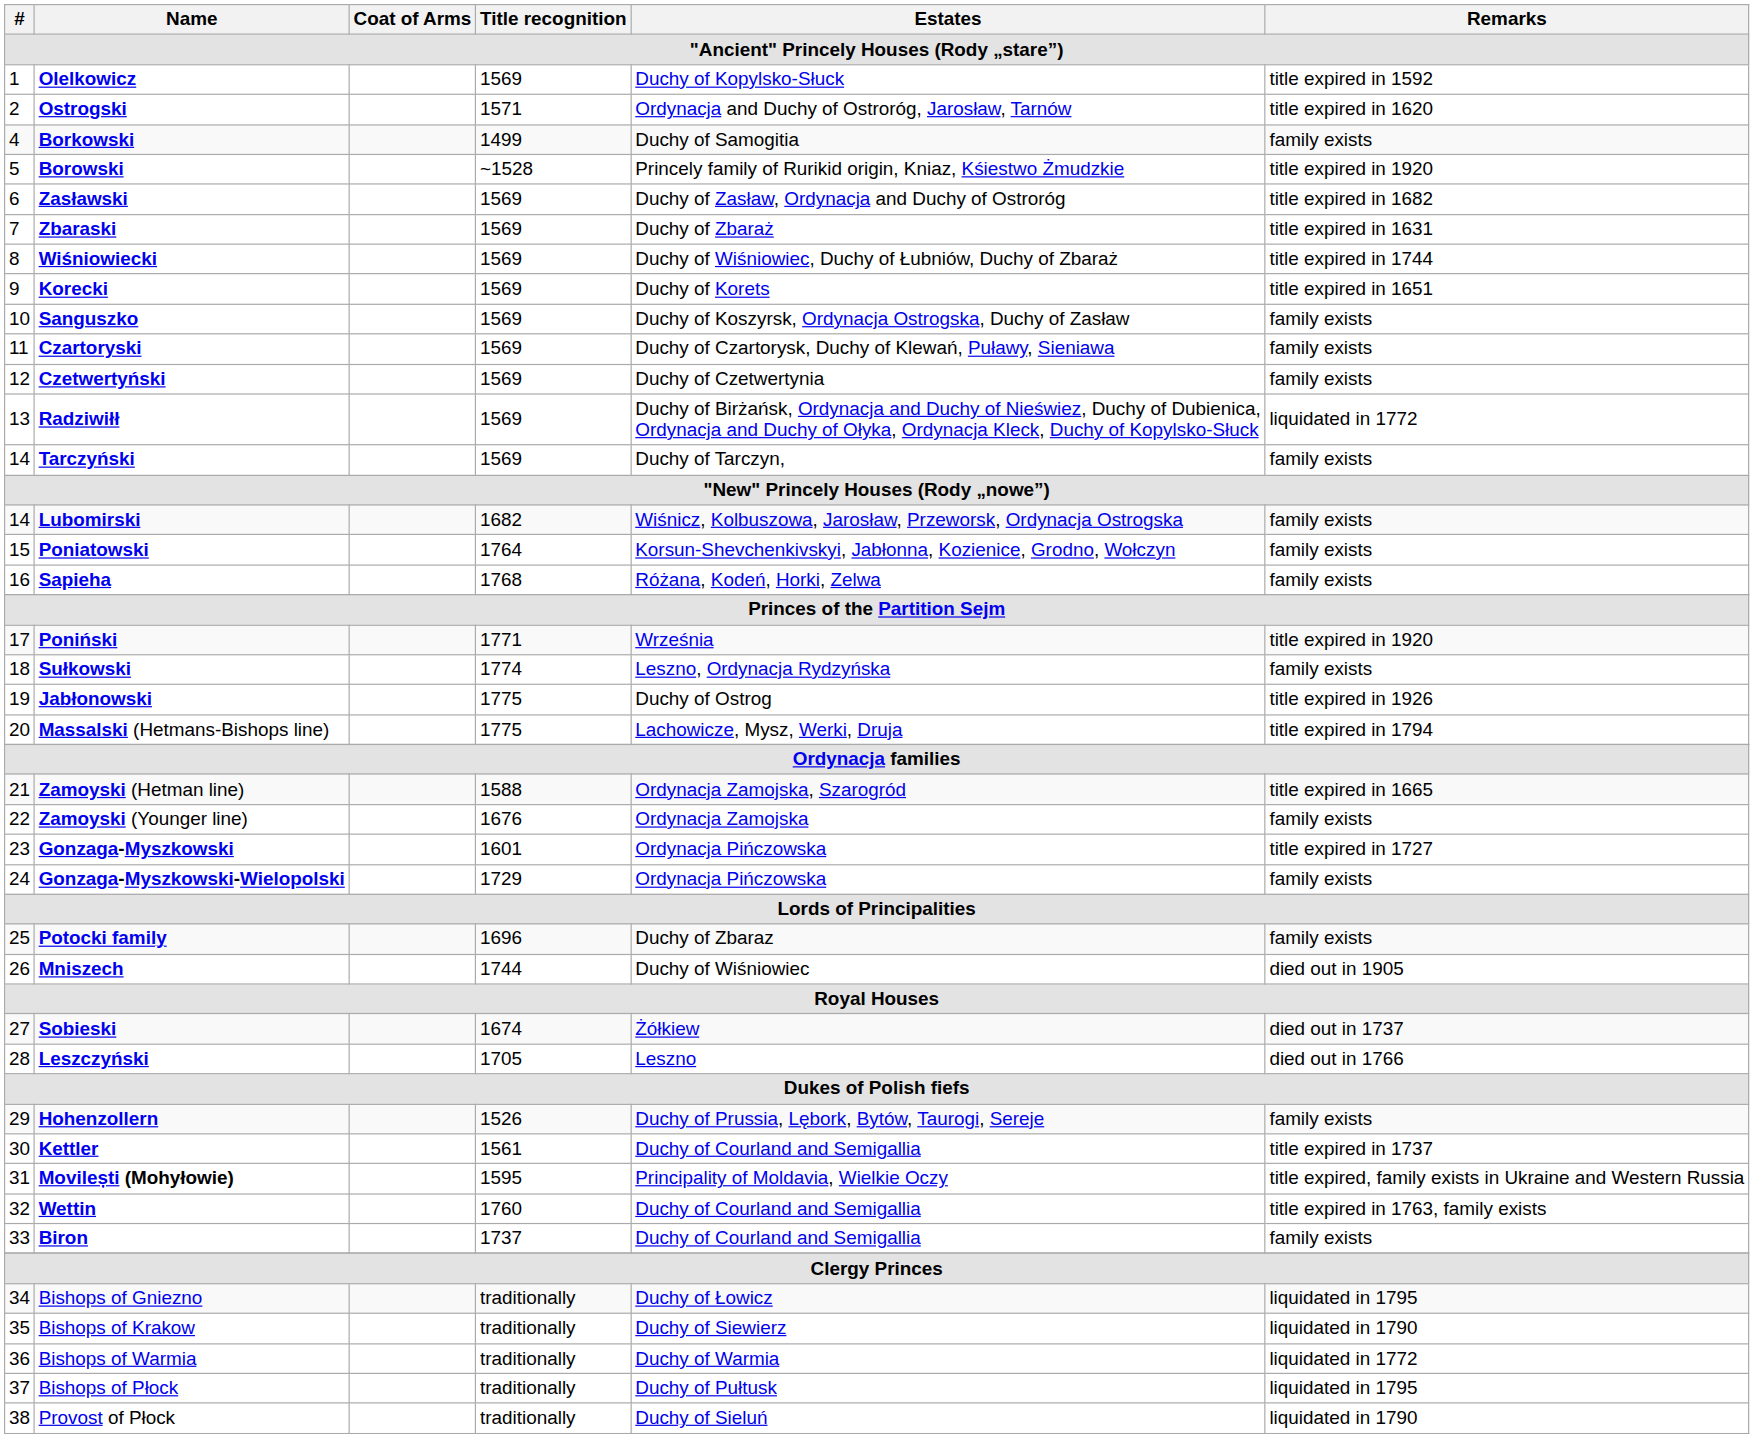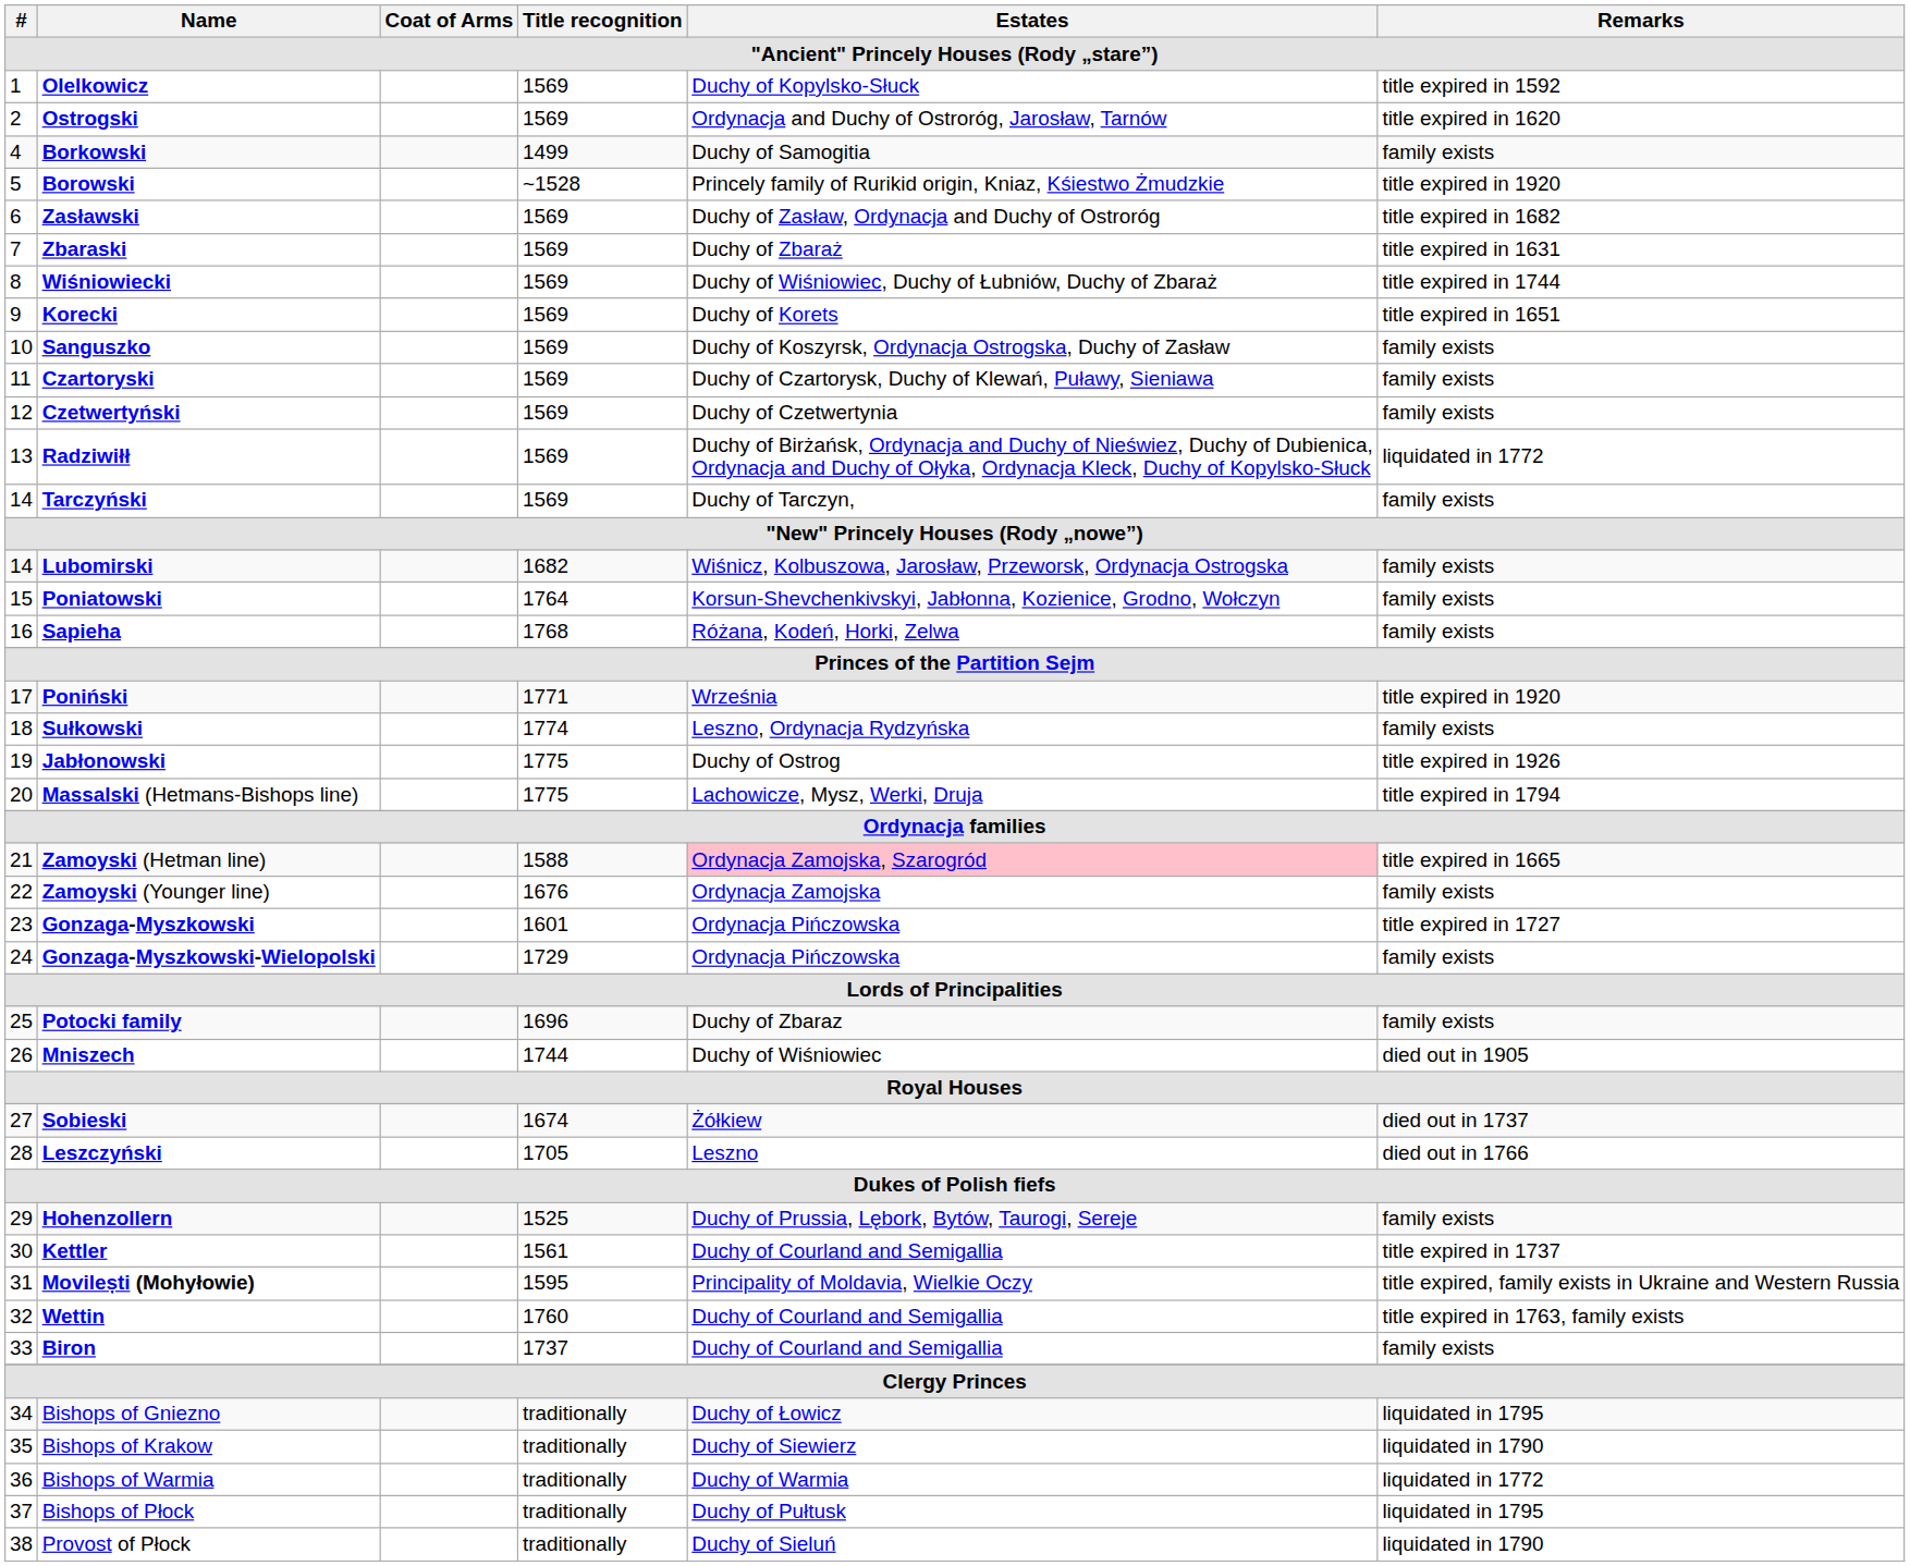 <table class="wikitable">
 <tr>
 <th>#</th>
 <th>Name</th>
 <th>Coat of Arms</th>
 <th>Title recognition</th>
 <th>Estates</th>
 <th>Remarks</th>
 </tr>
 <tr align="center" style="background:#e3e3e3">
 <td colspan="6"><strong>"Ancient" Princely Houses (Rody „stare”)</strong></td>
 </tr>
 <tr bgcolor=#FFFFFF>
 <td align=top>1</td>
 <td><a href='#'><strong>Olelkowicz</strong></a></td>
 <td></td>
 <td>1569</td>
 <td><a href='#'>Duchy of Kopylsko-Słuck</a></td>
 <td>title expired in 1592</td>
 </tr>
 <tr bgcolor=#FFFFFF>
 <td align=top>2</td>
 <td><strong><a href='#'>Ostrogski</a></strong></td>
 <td></td>
-<td>1571</td>
+<td>1569</td>
 <td><a href='#'>Ordynacja</a> and Duchy of Ostroróg, <a href='#'>Jarosław</a>, <a href='#'>Tarnów</a></td>
 <td>title expired in 1620</td>
 </tr>
 <tr>
 <td>4</td>
 <td><strong><a href='#'>Borkowski</a></strong></td>
 <td></td>
 <td>1499</td>
 <td>Duchy of Samogitia</td>
 <td>family exists</td>
 </tr>
 <tr bgcolor="#FFFFFF">
 <td align="top">5</td>
 <td><strong><a href='#'>Borowski</a></strong></td>
 <td></td>
 <td>~1528</td>
 <td>Princely family of Rurikid origin, Kniaz, <a href='#'>Kśiestwo Żmudzkie</a></td>
 <td>title expired in 1920</td>
 </tr>
 <tr bgcolor="#FFFFFF">
 <td align="top">6</td>
 <td><strong><a href='#'>Zasławski</a></strong></td>
 <td></td>
 <td>1569</td>
 <td>Duchy of <a href='#'>Zasław</a>, <a href='#'>Ordynacja</a> and Duchy of Ostroróg</td>
 <td>title expired in 1682</td>
 </tr>
 <tr bgcolor="#FFFFFF">
 <td align="top">7</td>
 <td><strong><a href='#'>Zbaraski</a></strong></td>
 <td></td>
 <td>1569</td>
 <td>Duchy of <a href='#'>Zbaraż</a></td>
 <td>title expired in 1631</td>
 </tr>
 <tr bgcolor="#FFFFFF">
 <td align="top">8</td>
 <td><strong><a href='#'>Wiśniowiecki</a></strong></td>
 <td></td>
 <td>1569</td>
 <td>Duchy of <a href='#'>Wiśniowiec</a>, Duchy of Łubniów, Duchy of Zbaraż</td>
 <td>title expired in 1744</td>
 </tr>
 <tr bgcolor="#FFFFFF">
 <td align="top">9</td>
 <td><strong><a href='#'>Korecki</a></strong></td>
 <td></td>
 <td>1569</td>
 <td>Duchy of <a href='#'>Korets</a></td>
 <td>title expired in 1651</td>
 </tr>
 <tr bgcolor="#FFFFFF">
 <td align="top">10</td>
 <td><strong><a href='#'>Sanguszko</a></strong></td>
 <td></td>
 <td>1569</td>
 <td>Duchy of Koszyrsk, <a href='#'>Ordynacja Ostrogska</a>, Duchy of Zasław</td>
 <td>family exists</td>
 </tr>
 <tr bgcolor="#FFFFFF">
 <td align="top">11</td>
 <td><strong><a href='#'>Czartoryski</a></strong></td>
 <td></td>
 <td>1569</td>
 <td>Duchy of Czartorysk, Duchy of Klewań, <a href='#'>Puławy</a>, <a href='#'>Sieniawa</a></td>
 <td>family exists</td>
 </tr>
 <tr bgcolor="#FFFFFF">
 <td align="top">12</td>
 <td><strong><a href='#'>Czetwertyński</a></strong></td>
 <td></td>
 <td>1569</td>
 <td>Duchy of Czetwertynia</td>
 <td>family exists</td>
 </tr>
 <tr bgcolor="#FFFFFF">
 <td align="top">13</td>
 <td><strong><a href='#'>Radziwiłł</a></strong></td>
 <td></td>
 <td>1569</td>
 <td>Duchy of Birżańsk, <a href='#'>Ordynacja and Duchy of Nieświez</a>, Duchy of Dubienica, <br><a href='#'>Ordynacja and Duchy of Ołyka</a>, <a href='#'>Ordynacja Kleck</a>, <a href='#'>Duchy of Kopylsko-Słuck</a></td>
 <td>liquidated in 1772</td>
 </tr>
 <tr bgcolor="#FFFFFF">
 <td align="top">14</td>
 <td><strong><a href='#'>Tarczyński</a></strong></td>
 <td></td>
 <td>1569</td>
 <td>Duchy of Tarczyn,</td>
 <td>family exists</td>
 </tr>
 <tr align="center" style="background:#e3e3e3">
 <td colspan="6"><strong>"New" Princely Houses (Rody „nowe”)</strong></td>
 </tr>
 <tr>
 <td align=top>14</td>
 <td><strong><a href='#'>Lubomirski</a></strong></td>
 <td></td>
 <td>1682</td>
 <td><a href='#'>Wiśnicz</a>, <a href='#'>Kolbuszowa</a>, <a href='#'>Jarosław</a>, <a href='#'>Przeworsk</a>, <a href='#'>Ordynacja Ostrogska</a></td>
 <td>family exists</td>
 </tr>
 <tr bgcolor=#FFFFFF>
 <td align=top>15</td>
 <td><strong><a href='#'>Poniatowski</a></strong></td>
 <td></td>
 <td>1764</td>
 <td><a href='#'>Korsun-Shevchenkivskyi</a>, <a href='#'>Jabłonna</a>, <a href='#'>Kozienice</a>, <a href='#'>Grodno</a>, <a href='#'>Wołczyn</a></td>
 <td>family exists</td>
 </tr>
 <tr bgcolor=#FFFFFF>
 <td align=top>16</td>
 <td><strong><a href='#'>Sapieha</a></strong></td>
 <td></td>
 <td>1768</td>
 <td><a href='#'>Różana</a>, <a href='#'>Kodeń</a>, <a href='#'>Horki</a>, <a href='#'>Zelwa</a></td>
 <td>family exists</td>
 </tr>
 <tr bgcolor=#FFFFFF>
 </tr>
 <tr align="center" style="background:#e3e3e3">
 <td colspan="6"><strong>Princes of the <a href='#'>Partition Sejm</a></strong></td>
 </tr>
 <tr>
 <td align=top>17</td>
 <td><strong><a href='#'>Poniński</a></strong></td>
 <td></td>
 <td>1771</td>
 <td><a href='#'>Września</a></td>
 <td>title expired in 1920</td>
 </tr>
 <tr bgcolor=#FFFFFF>
 <td align=top>18</td>
 <td><strong><a href='#'>Sułkowski</a></strong></td>
 <td></td>
 <td>1774</td>
 <td><a href='#'>Leszno</a>, <a href='#'>Ordynacja Rydzyńska</a></td>
 <td>family exists</td>
 </tr>
 <tr bgcolor=#FFFFFF>
 <td align=top>19</td>
 <td><strong><a href='#'>Jabłonowski</a></strong></td>
 <td></td>
 <td>1775</td>
 <td>Duchy of Ostrog</td>
 <td>title expired in 1926</td>
 </tr>
 <tr bgcolor=#FFFFFF>
 <td align=top>20</td>
 <td><strong><a href='#'>Massalski</a></strong> (Hetmans-Bishops line)</td>
 <td></td>
 <td>1775</td>
 <td><a href='#'>Lachowicze</a>, Mysz, <a href='#'>Werki</a>, <a href='#'>Druja</a></td>
 <td>title expired in 1794</td>
 </tr>
 <tr bgcolor=#FFFFFF>
 </tr>
 <tr align="center" style="background:#e3e3e3">
 <td colspan="6"><strong><a href='#'>Ordynacja</a> families</strong></td>
 </tr>
 <tr>
 <td align=top>21</td>
 <td><strong><a href='#'>Zamoyski</a></strong> (Hetman line)</td>
 <td></td>
 <td>1588</td>
-<td><a href='#'>Ordynacja Zamojska</a>, <a href='#'>Szarogród</a></td>
+<td style="background: pink;"><a href='#'>Ordynacja Zamojska</a>, <a href='#'>Szarogród</a></td>
 <td>title expired in 1665</td>
 </tr>
 <tr bgcolor=#FFFFFF>
 <td align=top>22</td>
 <td><strong><a href='#'>Zamoyski</a></strong> (Younger line)</td>
 <td></td>
 <td>1676</td>
 <td><a href='#'>Ordynacja Zamojska</a></td>
 <td>family exists</td>
 </tr>
 <tr bgcolor=#FFFFFF>
 <td align=top>23</td>
 <td><strong><a href='#'>Gonzaga</a>-<a href='#'>Myszkowski</a></strong></td>
 <td></td>
 <td>1601</td>
 <td><a href='#'>Ordynacja Pińczowska</a></td>
 <td>title expired in 1727</td>
 </tr>
 <tr bgcolor=#FFFFFF>
 <td align=top>24</td>
 <td><strong><a href='#'>Gonzaga</a>-<a href='#'>Myszkowski</a>-<a href='#'>Wielopolski</a></strong></td>
 <td></td>
 <td>1729</td>
 <td><a href='#'>Ordynacja Pińczowska</a></td>
 <td>family exists</td>
 </tr>
 <tr align="center" style="background:#e3e3e3">
 <td colspan="6"><strong>Lords of Principalities</strong></td>
 </tr>
 <tr>
 <td align=top>25</td>
 <td><strong><a href='#'>Potocki family</a></strong></td>
 <td></td>
 <td>1696</td>
 <td>Duchy of Zbaraz</td>
 <td>family exists</td>
 </tr>
 <tr bgcolor=#FFFFFF>
 <td align=top>26</td>
 <td><strong><a href='#'>Mniszech</a></strong></td>
 <td></td>
 <td>1744</td>
 <td>Duchy of Wiśniowiec</td>
 <td>died out in 1905</td>
 </tr>
 <tr align="center" style="background:#e3e3e3">
 <td colspan="6"><strong>Royal Houses</strong></td>
 </tr>
 <tr>
 <td align=top>27</td>
 <td><strong><a href='#'>Sobieski</a></strong></td>
 <td></td>
 <td>1674</td>
 <td><a href='#'>Żółkiew</a></td>
 <td>died out in 1737</td>
 </tr>
 <tr bgcolor=#FFFFFF>
 <td align=top>28</td>
 <td><strong><a href='#'>Leszczyński</a></strong></td>
 <td></td>
 <td>1705</td>
 <td><a href='#'>Leszno</a></td>
 <td>died out in 1766</td>
 </tr>
 <tr align="center" style="background:#e3e3e3">
 <td colspan="6"><strong>Dukes of Polish fiefs</strong></td>
 </tr>
 <tr>
 <td align=top>29</td>
 <td><strong><a href='#'>Hohenzollern</a></strong></td>
 <td></td>
-<td>1526</td>
+<td>1525</td>
 <td><a href='#'>Duchy of Prussia</a>, <a href='#'>Lębork</a>, <a href='#'>Bytów</a>, <a href='#'>Taurogi</a>, <a href='#'>Sereje</a></td>
 <td>family exists</td>
 </tr>
 <tr bgcolor=#FFFFFF>
 <td align=top>30</td>
 <td><strong><a href='#'>Kettler</a></strong></td>
 <td></td>
 <td>1561</td>
 <td><a href='#'>Duchy of Courland and Semigallia</a></td>
 <td>title expired in 1737</td>
 </tr>
 <tr bgcolor=#FFFFFF>
 <td align=top>31</td>
 <td><strong><a href='#'>Movilești</a> (Mohyłowie)</strong></td>
 <td></td>
 <td>1595</td>
 <td><a href='#'>Principality of Moldavia</a>, <a href='#'>Wielkie Oczy</a></td>
 <td>title expired, family exists in Ukraine and Western Russia</td>
 </tr>
 <tr bgcolor=#FFFFFF>
 <td align=top>32</td>
 <td><strong><a href='#'>Wettin</a></strong></td>
 <td></td>
 <td>1760</td>
 <td><a href='#'>Duchy of Courland and Semigallia</a></td>
 <td>title expired in 1763, family exists</td>
 </tr>
 <tr bgcolor=#FFFFFF>
 <td align=top>33</td>
 <td><strong><a href='#'>Biron</a></strong></td>
 <td></td>
 <td>1737</td>
 <td><a href='#'>Duchy of Courland and Semigallia</a></td>
 <td>family exists</td>
 </tr>
 <tr bgcolor=#FFFFFF>
 </tr>
 <tr align="center" style="background:#e3e3e3">
 <td colspan="6"><strong>Clergy Princes</strong></td>
 </tr>
 <tr>
 <td align=top>34</td>
 <td><a href='#'>Bishops of Gniezno</a></td>
 <td></td>
 <td>traditionally</td>
 <td><a href='#'>Duchy of Łowicz</a></td>
 <td>liquidated in 1795</td>
 </tr>
 <tr bgcolor=#FFFFFF>
 <td align=top>35</td>
 <td><a href='#'>Bishops of Krakow</a></td>
 <td></td>
 <td>traditionally</td>
 <td><a href='#'>Duchy of Siewierz</a></td>
 <td>liquidated in 1790</td>
 </tr>
 <tr bgcolor=#FFFFFF>
 <td align=top>36</td>
 <td><a href='#'>Bishops of Warmia</a></td>
 <td></td>
 <td>traditionally</td>
 <td><a href='#'>Duchy of Warmia</a></td>
 <td>liquidated in 1772</td>
 </tr>
 <tr bgcolor=#FFFFFF>
 <td align=top>37</td>
 <td><a href='#'>Bishops of Płock</a></td>
 <td></td>
 <td>traditionally</td>
 <td><a href='#'>Duchy of Pułtusk</a></td>
 <td>liquidated in 1795</td>
 </tr>
 <tr bgcolor=#FFFFFF>
 <td align=top>38</td>
 <td><a href='#'>Provost</a> of Płock</td>
 <td></td>
 <td>traditionally</td>
 <td><a href='#'>Duchy of Sieluń</a></td>
 <td>liquidated in 1790</td>
 </tr>
 <tr bgcolor=#FFFFFF>
 </tr>
 </table>
